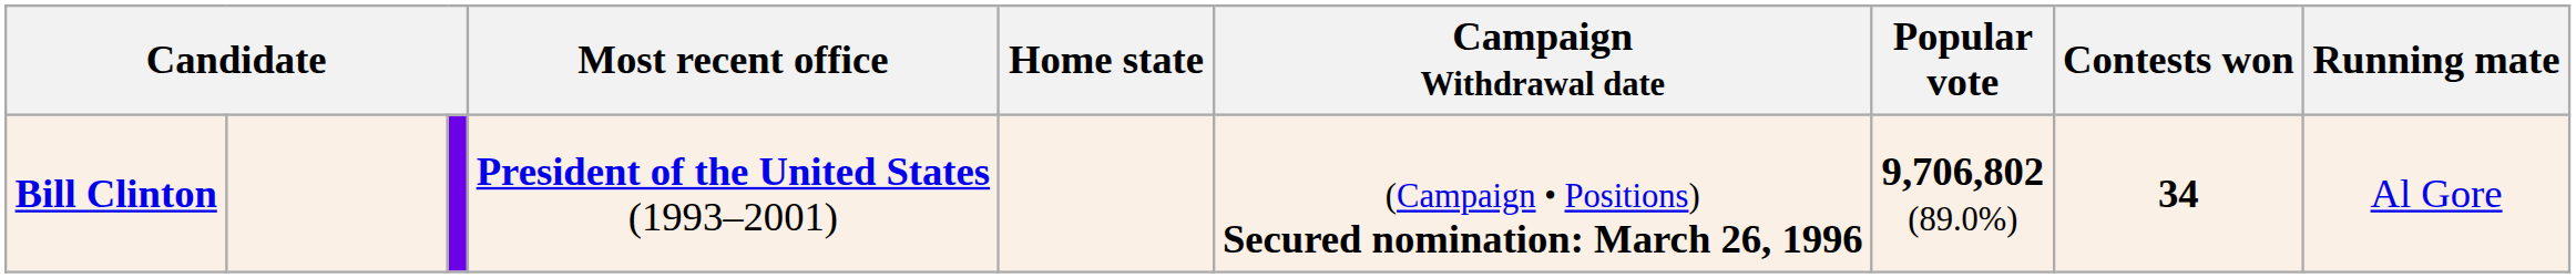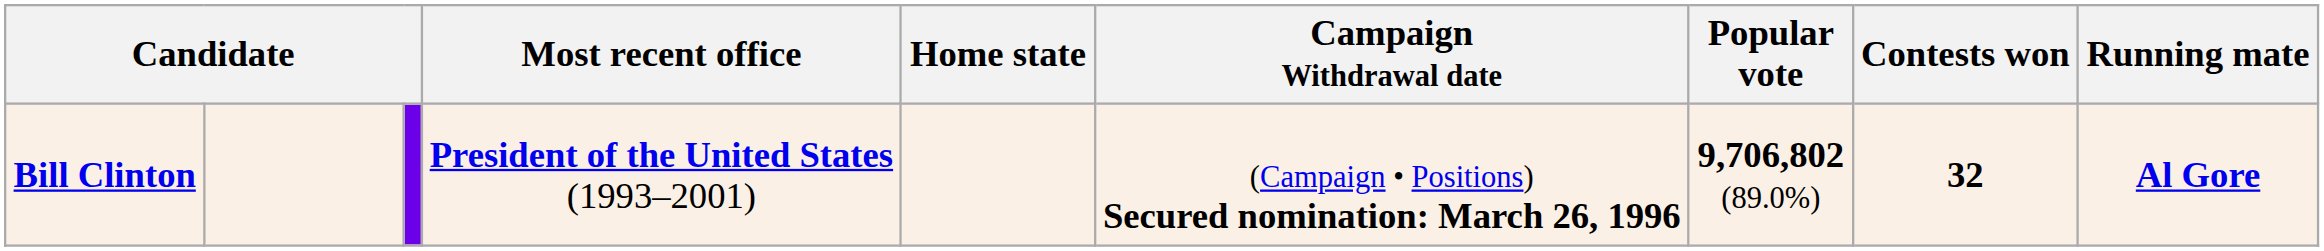 <table class="wikitable sortable" style="text-align:center;">
 <tr>
 <th colspan="3">Candidate</th>
 <th class="unsortable">Most recent office</th>
 <th>Home state</th>
 <th data-sort-type="date">Campaign<br><small>Withdrawal date</small></th>
 <th>Popular<br>vote</th>
 <th>Contests won</th>
 <th>Running mate</th>
 </tr>
 <tr style="background:linen;">
 <th data-sort-="" scope="row" style="background:linen;"><a href='#'>Bill Clinton</a></th>
 <td style="min-width:80px;"></td>
 <td style="background:#6c00e8;"></td>
 <td><strong><a href='#'>President of the United States</a></strong><br>(1993–2001)</td>
 <td></td>
 <td data-sort-value="0"><br><small>(<a href='#'>Campaign</a> • <a href='#'>Positions</a>)<br></small><strong>Secured nomination:</strong>  <strong>March 26, 1996</strong></td>
 <td data-sort-value="14,015,993"><strong>9,706,802</strong><br><small>(89.0%)</small></td>
-<td data-sort-value="44"><strong>34</strong><br></td>
-<td><a href='#'>Al Gore</a></td>
+<td data-sort-value="44"><strong>32</strong><br></td>
+<td><strong><a href='#'>Al Gore</a></strong></td>
 </tr>
 </table>
